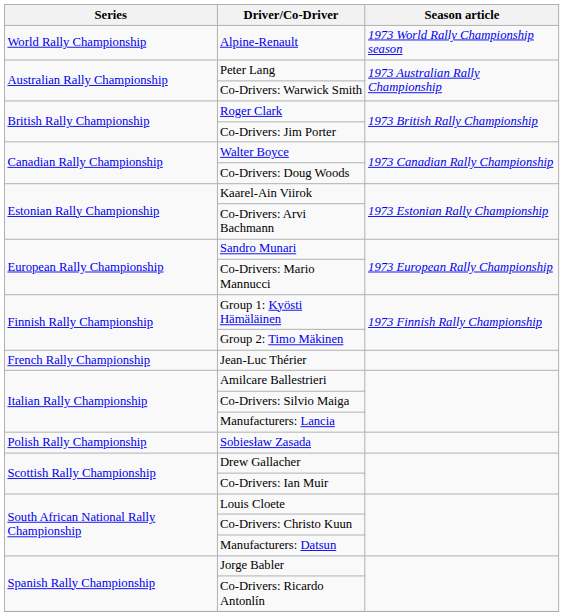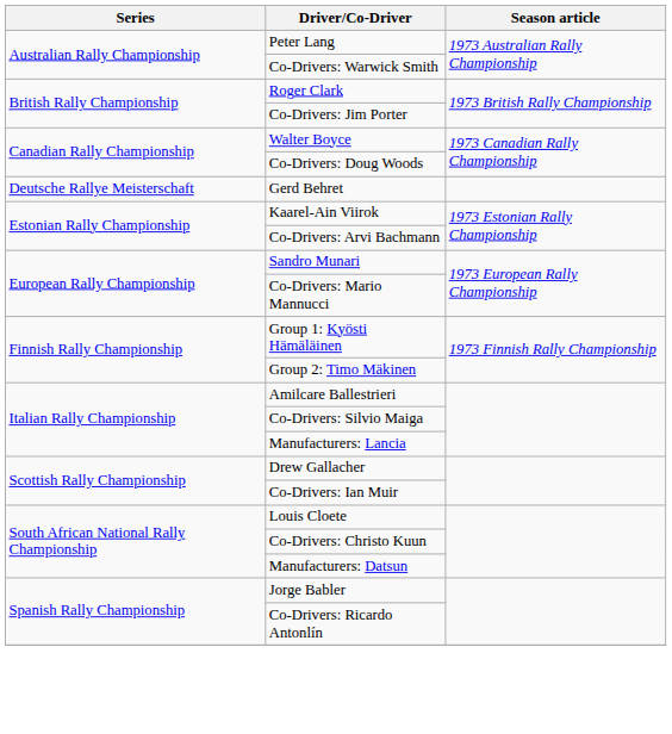 <table class="wikitable" style="font-size: 87%;">
 <tr>
 <th>Series</th>
 <th>Driver/Co-Driver</th>
 <th>Season article</th>
-</tr>
-<tr>
-<td><a href='#'>World Rally Championship</a></td>
-<td> <a href='#'>Alpine-Renault</a></td>
-<td><em><a href='#'>1973 World Rally Championship season</a></em></td>
 </tr>
 <tr>
 <td rowspan=2><a href='#'>Australian Rally Championship</a></td>
 <td> Peter Lang</td>
 <td rowspan=2><em><a href='#'>1973 Australian Rally Championship</a></em></td>
 </tr>
 <tr>
 <td>Co-Drivers:  Warwick Smith</td>
 </tr>
 <tr>
 <td rowspan=2><a href='#'>British Rally Championship</a></td>
 <td> <a href='#'>Roger Clark</a></td>
 <td rowspan=2><em><a href='#'>1973 British Rally Championship</a></em></td>
 </tr>
 <tr>
 <td>Co-Drivers:  Jim Porter</td>
 </tr>
 <tr>
 <td rowspan=2><a href='#'>Canadian Rally Championship</a></td>
 <td> <a href='#'>Walter Boyce</a></td>
 <td rowspan=2><em><a href='#'>1973 Canadian Rally Championship</a></em></td>
 </tr>
 <tr>
 <td>Co-Drivers:  Doug Woods</td>
 </tr>
 <tr>
+<td><a href='#'>Deutsche Rallye Meisterschaft</a></td>
+<td> Gerd Behret</td>
+<td></td>
+</tr>
+<tr>
 <td rowspan=2><a href='#'>Estonian Rally Championship</a></td>
 <td> Kaarel-Ain Viirok</td>
 <td rowspan=2><em><a href='#'>1973 Estonian Rally Championship</a></em></td>
 </tr>
 <tr>
 <td>Co-Drivers:  Arvi Bachmann</td>
 </tr>
 <tr>
 <td rowspan=2><a href='#'>European Rally Championship</a></td>
 <td> <a href='#'>Sandro Munari</a></td>
 <td rowspan=2><em><a href='#'>1973 European Rally Championship</a></em></td>
 </tr>
 <tr>
 <td>Co-Drivers:  Mario Mannucci</td>
 </tr>
 <tr>
 <td rowspan=2><a href='#'>Finnish Rally Championship</a></td>
 <td>Group 1:  <a href='#'>Kyösti Hämäläinen</a></td>
 <td rowspan=2><em><a href='#'>1973 Finnish Rally Championship</a></em></td>
 </tr>
 <tr>
 <td>Group 2:  <a href='#'>Timo Mäkinen</a></td>
 </tr>
 <tr>
-<td><a href='#'>French Rally Championship</a></td>
-<td> Jean-Luc Thérier</td>
-<td></td>
-</tr>
-<tr>
 <td rowspan=3><a href='#'>Italian Rally Championship</a></td>
 <td> Amilcare Ballestrieri</td>
 <td rowspan=3></td>
 </tr>
 <tr>
 <td>Co-Drivers:  Silvio Maiga</td>
 </tr>
 <tr>
 <td>Manufacturers:  <a href='#'>Lancia</a></td>
-</tr>
-<tr>
-<td><a href='#'>Polish Rally Championship</a></td>
-<td> <a href='#'>Sobiesław Zasada</a></td>
-<td></td>
 </tr>
 <tr>
 <td rowspan=2><a href='#'>Scottish Rally Championship</a></td>
 <td> Drew Gallacher</td>
 <td rowspan=2></td>
 </tr>
 <tr>
 <td>Co-Drivers:  Ian Muir</td>
 </tr>
 <tr>
 <td rowspan=3><a href='#'>South African National Rally Championship</a></td>
 <td> Louis Cloete</td>
 <td rowspan=3></td>
 </tr>
 <tr>
 <td>Co-Drivers:  Christo Kuun</td>
 </tr>
 <tr>
 <td>Manufacturers:  <a href='#'>Datsun</a></td>
 </tr>
 <tr>
 <td rowspan=2><a href='#'>Spanish Rally Championship</a></td>
 <td> Jorge Babler</td>
 <td rowspan=2></td>
 </tr>
 <tr>
 <td>Co-Drivers:  Ricardo Antonlín</td>
 </tr>
 <tr>
 </tr>
 </table>
